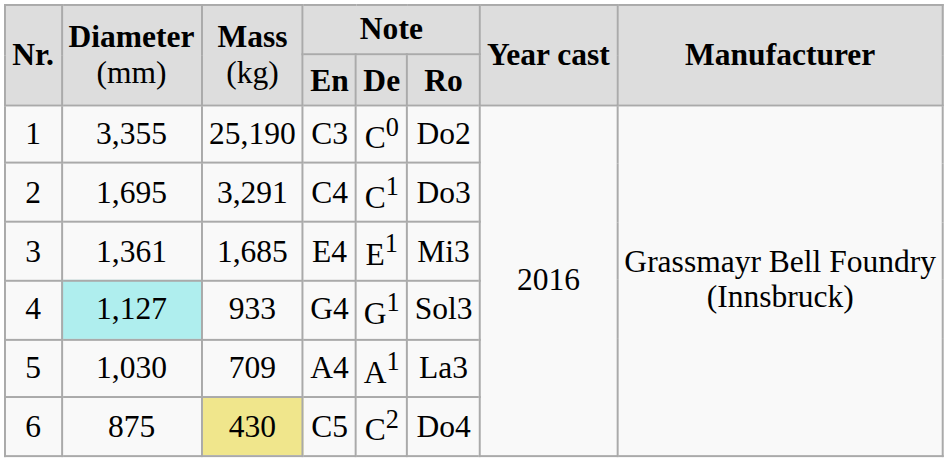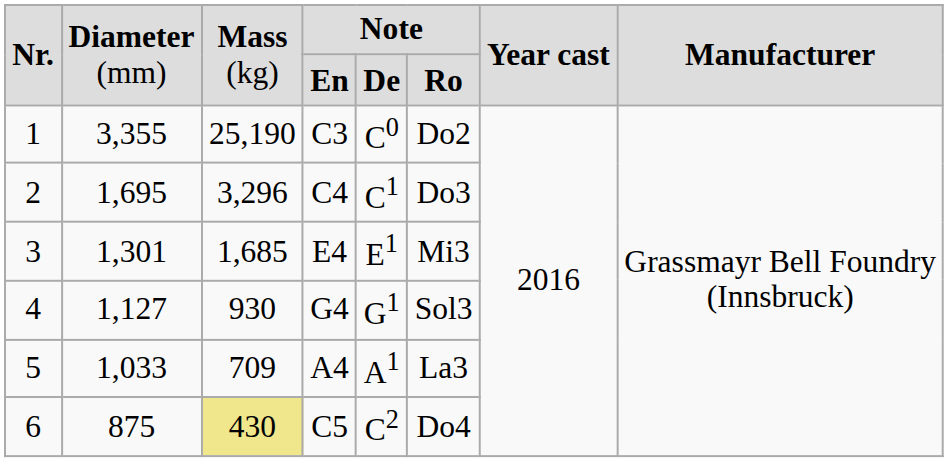 <table class="wikitable" style="text-align:center;">
 <tr style="background:#DDDDDD">
 <td rowspan="2"><strong>Nr.</strong></td>
 <td rowspan="2"><strong>Diameter</strong><br>(mm)</td>
 <td rowspan="2"><strong>Mass</strong><br>(kg)</td>
 <td colspan="3"><strong>Note</strong></td>
 <td rowspan="2"><strong>Year cast</strong></td>
 <td rowspan="2"><strong>Manufacturer</strong></td>
 </tr>
 <tr>
 <th style="background:#DDDDDD">En</th>
 <th style="background:#DDDDDD">De</th>
 <th style="background:#DDDDDD">Ro</th>
 </tr>
 <tr>
 <td>1</td>
 <td>3,355</td>
 <td>25,190</td>
 <td>C3</td>
 <td>C<sup>0</sup></td>
 <td>Do2</td>
 <td rowspan="6">2016</td>
 <td rowspan="6">Grassmayr Bell Foundry<br>(Innsbruck)</td>
 </tr>
 <tr>
 <td>2</td>
 <td>1,695</td>
-<td>3,291</td>
+<td>3,296</td>
 <td>C4</td>
 <td>C<sup>1</sup></td>
 <td>Do3</td>
 </tr>
 <tr>
 <td>3</td>
-<td>1,361</td>
+<td>1,301</td>
 <td>1,685</td>
 <td>E4</td>
 <td>E<sup>1</sup></td>
 <td>Mi3</td>
 </tr>
 <tr>
 <td>4</td>
-<td style="background: paleturquoise;">1,127</td>
-<td>933</td>
+<td>1,127</td>
+<td>930</td>
 <td>G4</td>
 <td>G<sup>1</sup></td>
 <td>Sol3</td>
 </tr>
 <tr>
 <td>5</td>
-<td>1,030</td>
+<td>1,033</td>
 <td>709</td>
 <td>A4</td>
 <td>A<sup>1</sup></td>
 <td>La3</td>
 </tr>
 <tr>
 <td>6</td>
 <td>875</td>
 <td style="background: khaki;">430</td>
 <td>C5</td>
 <td>C<sup>2</sup></td>
 <td>Do4</td>
 </tr>
 </table>
